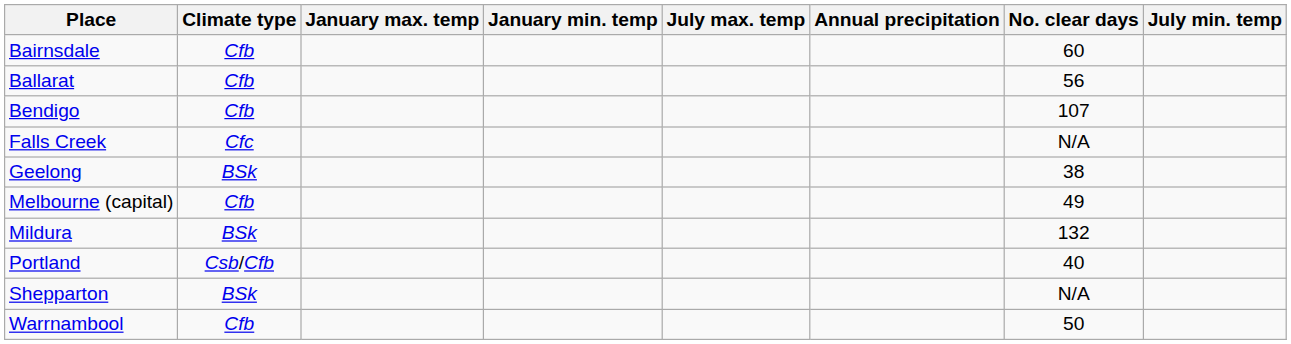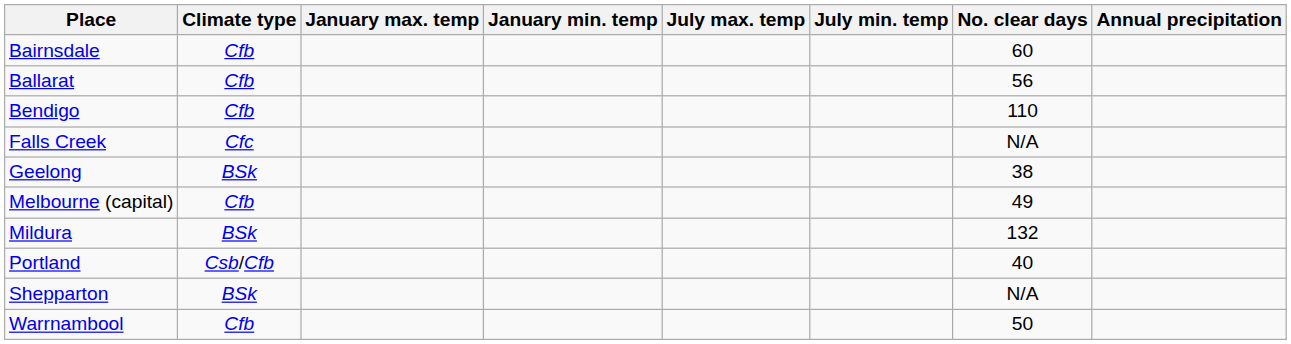 <table class="wikitable sortable">
 <tr>
 <th>Place</th>
 <th>Climate type</th>
 <th>January max. temp</th>
 <th>January min. temp</th>
 <th>July max. temp</th>
+<th>July min. temp</th>
+<th>No. clear days</th>
 <th>Annual precipitation</th>
-<th>No. clear days</th>
-<th>July min. temp</th>
 </tr>
 <tr>
 <td><a href='#'>Bairnsdale</a></td>
 <td align=center><a href='#'><em>Cfb</em></a></td>
 <td align=center></td>
 <td align=center></td>
 <td align=center></td>
 <td align=center></td>
 <td align=center>60</td>
 <td align=center></td>
 </tr>
 <tr>
 <td><a href='#'>Ballarat</a></td>
 <td align=center><a href='#'><em>Cfb</em></a></td>
 <td align=center></td>
 <td align=center></td>
 <td align=center></td>
 <td align=center></td>
 <td align=center>56</td>
 <td align=center></td>
 </tr>
 <tr>
 <td><a href='#'>Bendigo</a></td>
 <td align=center><a href='#'><em>Cfb</em></a></td>
 <td align=center></td>
 <td align=center></td>
 <td align=center></td>
 <td align=center></td>
-<td align=center>107</td>
+<td align=center>110</td>
 <td align=center></td>
 </tr>
 <tr>
 <td><a href='#'>Falls Creek</a></td>
 <td align=center><a href='#'><em>Cfc</em></a></td>
 <td align=center></td>
 <td align=center></td>
 <td align=center></td>
 <td align=center></td>
 <td align=center>N/A</td>
 <td align=center></td>
 </tr>
 <tr>
 <td><a href='#'>Geelong</a></td>
 <td align=center><a href='#'><em>BSk</em></a></td>
 <td align=center></td>
 <td align=center></td>
 <td align=center></td>
 <td align=center></td>
 <td align=center>38</td>
 <td align=center></td>
 </tr>
 <tr>
 <td><a href='#'>Melbourne</a> (capital)</td>
 <td align=center><a href='#'><em>Cfb</em></a></td>
 <td align=center></td>
 <td align=center></td>
 <td align=center></td>
 <td align=center></td>
 <td align=center>49</td>
 <td align=center></td>
 </tr>
 <tr>
 <td><a href='#'>Mildura</a></td>
 <td align=center><a href='#'><em>BSk</em></a></td>
 <td align=center></td>
 <td align=center></td>
 <td align=center></td>
 <td align=center></td>
 <td align=center>132</td>
 <td align=center></td>
 </tr>
 <tr>
 <td><a href='#'>Portland</a></td>
 <td align=center><a href='#'><em>Csb</em></a>/<a href='#'><em>Cfb</em></a></td>
 <td align=center></td>
 <td align=center></td>
 <td align=center></td>
 <td align=center></td>
 <td align=center>40</td>
 <td align=center></td>
 </tr>
 <tr>
 <td><a href='#'>Shepparton</a></td>
 <td align=center><a href='#'><em>BSk</em></a></td>
 <td align=center></td>
 <td align=center></td>
 <td align=center></td>
 <td align=center></td>
 <td align=center>N/A</td>
 <td align=center></td>
 </tr>
 <tr>
 <td><a href='#'>Warrnambool</a></td>
 <td align=center><a href='#'><em>Cfb</em></a></td>
 <td align=center></td>
 <td align=center></td>
 <td align=center></td>
 <td align=center></td>
 <td align=center>50</td>
 <td align=center></td>
 </tr>
 </table>
